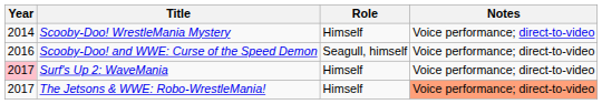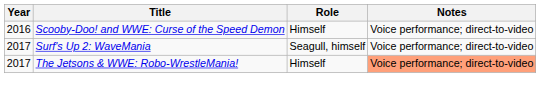 <table class="wikitable sortable">
 <tr>
 <th>Year</th>
 <th>Title</th>
 <th>Role</th>
 <th class="unsortable">Notes</th>
 </tr>
 <tr>
-<td>2014</td>
-<td><em><a href='#'>Scooby-Doo! WrestleMania Mystery</a></em></td>
-<td>Himself</td>
-<td>Voice performance; <a href='#'>direct-to-video</a></td>
-</tr>
-<tr>
 <td>2016</td>
 <td><em><a href='#'>Scooby-Doo! and WWE: Curse of the Speed Demon</a></em></td>
-<td>Seagull, himself</td>
+<td>Himself</td>
 <td>Voice performance; direct-to-video</td>
 </tr>
 <tr>
-<td style="background: pink;">2017</td>
+<td>2017</td>
 <td><em><a href='#'>Surf's Up 2: WaveMania</a></em></td>
-<td>Himself</td>
+<td>Seagull, himself</td>
 <td>Voice performance; direct-to-video</td>
 </tr>
 <tr>
 <td>2017</td>
 <td><em><a href='#'>The Jetsons & WWE: Robo-WrestleMania!</a></em></td>
 <td>Himself</td>
 <td style="background: lightsalmon;">Voice performance; direct-to-video</td>
 </tr>
 </table>
